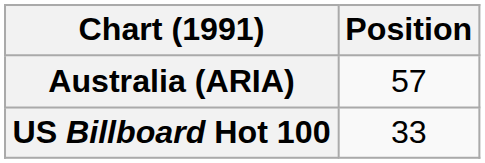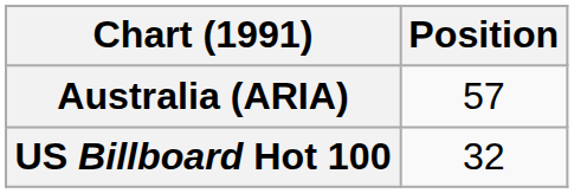 <table class="wikitable plainrowheaders" style="text-align:center">
 <tr>
 <th>Chart (1991)</th>
 <th>Position</th>
 </tr>
 <tr>
 <th scope="row">Australia (ARIA)</th>
 <td>57</td>
 </tr>
 <tr>
 <th scope="row">US <em>Billboard</em> Hot 100</th>
-<td>33</td>
+<td>32</td>
 </tr>
 </table>
